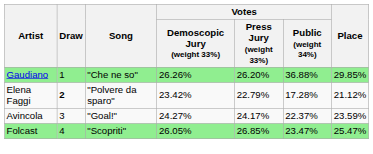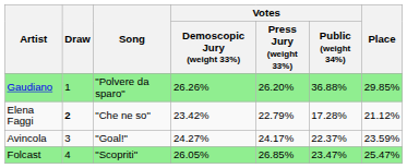 <table class="wikitable sortable">
 <tr>
 <th rowspan="2">Artist</th>
 <th rowspan="2">Draw</th>
 <th rowspan="2">Song</th>
 <th colspan="3" class="unsortable">Votes</th>
 <th rowspan="2">Place</th>
 </tr>
 <tr>
 <th>Demoscopic Jury<br><small>(weight 33%)</small></th>
 <th>Press Jury<br><small>(weight 33%)</small></th>
 <th>Public<br><small>(weight 34%)</small></th>
 </tr>
 <tr bgcolor="#90EE90">
 <td><a href='#'>Gaudiano</a></td>
 <td>1</td>
-<td>"Che ne so"</td>
+<td>"Polvere da sparo"</td>
 <td>26.26%</td>
 <td>26.20%</td>
 <td>36.88%</td>
 <td>29.85%</td>
 </tr>
 <tr>
 <td>Elena Faggi</td>
 <td><strong>2</strong></td>
-<td>"Polvere da sparo"</td>
+<td>"Che ne so"</td>
 <td>23.42%</td>
 <td>22.79%</td>
 <td>17.28%</td>
 <td>21.12%</td>
 </tr>
 <tr>
 <td>Avincola</td>
 <td>3</td>
 <td>"Goal!"</td>
 <td>24.27%</td>
 <td>24.17%</td>
 <td>22.37%</td>
 <td>23.59%</td>
 </tr>
 <tr bgcolor="#90EE90">
 <td>Folcast</td>
 <td>4</td>
 <td>"Scopriti"</td>
 <td>26.05%</td>
 <td>26.85%</td>
 <td>23.47%</td>
 <td>25.47%</td>
 </tr>
 </table>
